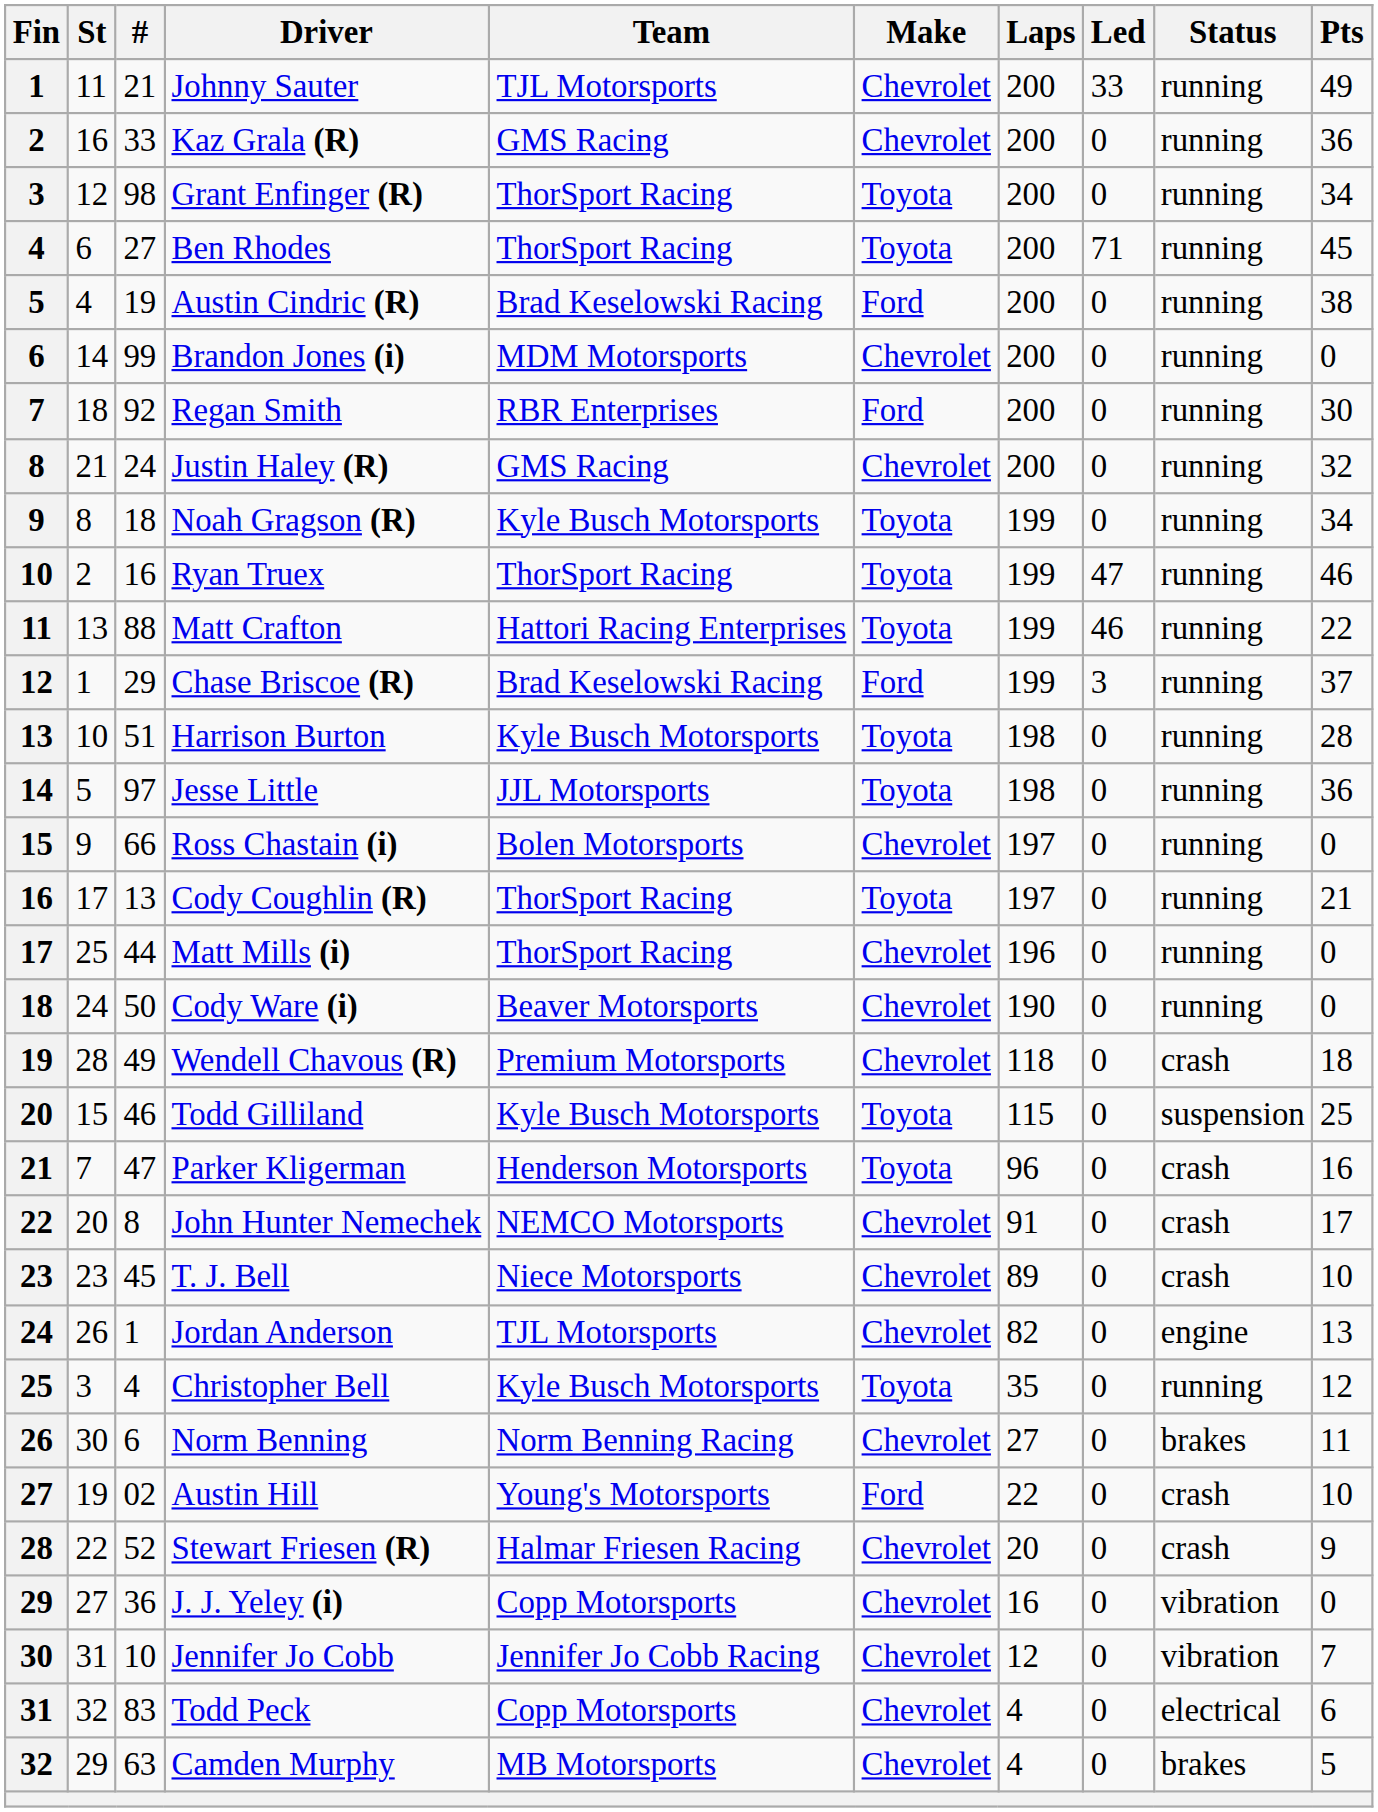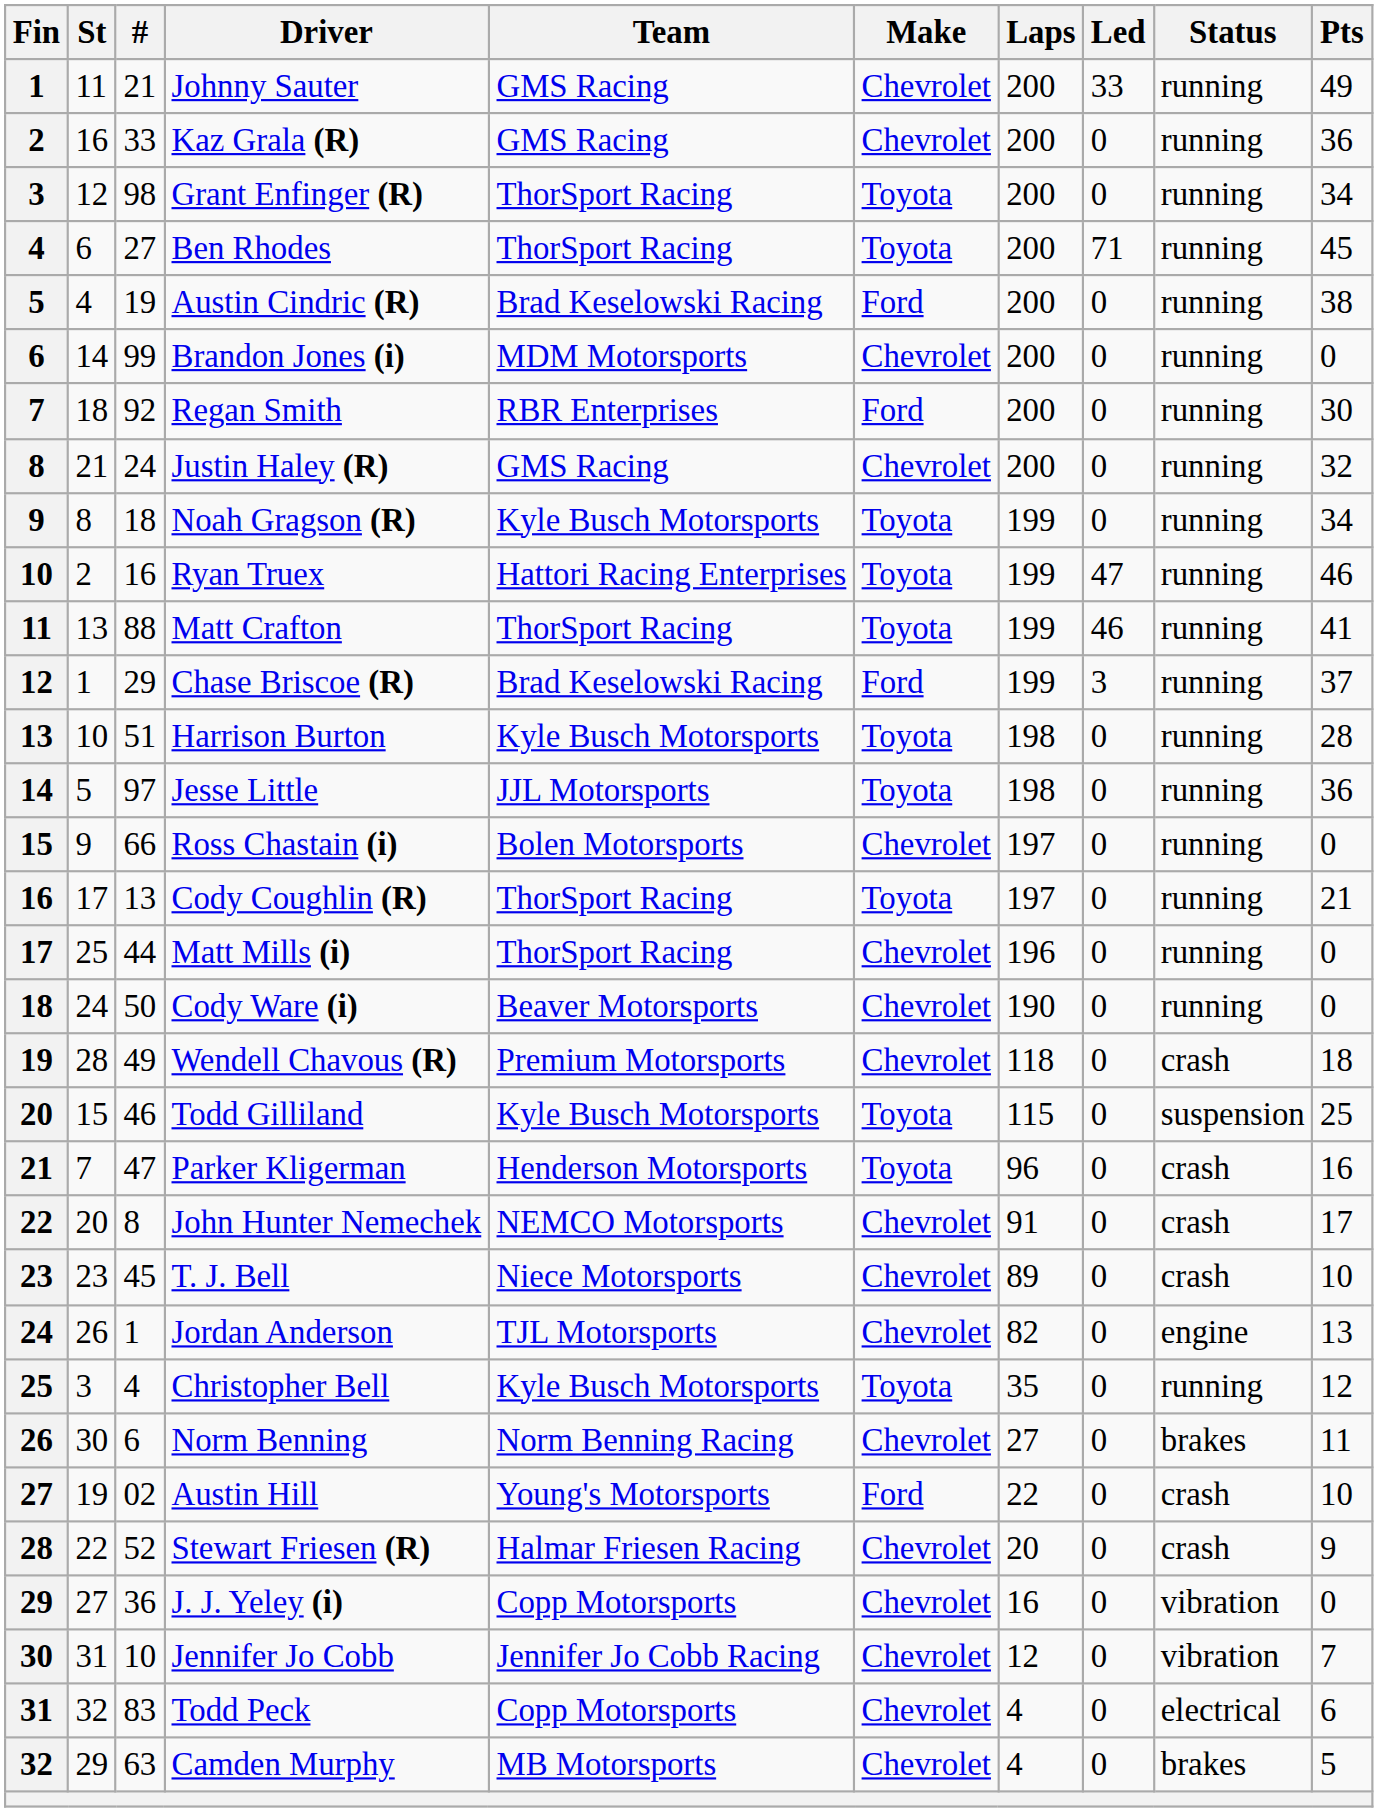 <table class="wikitable" style="font-size:95%">
 <tr>
 <th>Fin</th>
 <th>St</th>
 <th>#</th>
 <th>Driver</th>
 <th>Team</th>
 <th>Make</th>
 <th>Laps</th>
 <th>Led</th>
 <th>Status</th>
 <th>Pts</th>
 </tr>
 <tr>
 <th>1</th>
 <td>11</td>
 <td>21</td>
 <td><a href='#'>Johnny Sauter</a></td>
-<td><a href='#'>TJL Motorsports</a></td>
+<td><a href='#'>GMS Racing</a></td>
 <td><a href='#'>Chevrolet</a></td>
 <td>200</td>
 <td>33</td>
 <td>running</td>
 <td>49</td>
 </tr>
 <tr>
 <th>2</th>
 <td>16</td>
 <td>33</td>
 <td><a href='#'>Kaz Grala</a> <strong>(R)</strong></td>
 <td><a href='#'>GMS Racing</a></td>
 <td><a href='#'>Chevrolet</a></td>
 <td>200</td>
 <td>0</td>
 <td>running</td>
 <td>36</td>
 </tr>
 <tr>
 <th>3</th>
 <td>12</td>
 <td>98</td>
 <td><a href='#'>Grant Enfinger</a> <strong>(R)</strong></td>
 <td><a href='#'>ThorSport Racing</a></td>
 <td><a href='#'>Toyota</a></td>
 <td>200</td>
 <td>0</td>
 <td>running</td>
 <td>34</td>
 </tr>
 <tr>
 <th>4</th>
 <td>6</td>
 <td>27</td>
 <td><a href='#'>Ben Rhodes</a></td>
 <td><a href='#'>ThorSport Racing</a></td>
 <td><a href='#'>Toyota</a></td>
 <td>200</td>
 <td>71</td>
 <td>running</td>
 <td>45</td>
 </tr>
 <tr>
 <th>5</th>
 <td>4</td>
 <td>19</td>
 <td><a href='#'>Austin Cindric</a> <strong>(R)</strong></td>
 <td><a href='#'>Brad Keselowski Racing</a></td>
 <td><a href='#'>Ford</a></td>
 <td>200</td>
 <td>0</td>
 <td>running</td>
 <td>38</td>
 </tr>
 <tr>
 <th>6</th>
 <td>14</td>
 <td>99</td>
 <td><a href='#'>Brandon Jones</a> <strong>(i)</strong></td>
 <td><a href='#'>MDM Motorsports</a></td>
 <td><a href='#'>Chevrolet</a></td>
 <td>200</td>
 <td>0</td>
 <td>running</td>
 <td>0</td>
 </tr>
 <tr>
 <th>7</th>
 <td>18</td>
 <td>92</td>
 <td><a href='#'>Regan Smith</a></td>
 <td><a href='#'>RBR Enterprises</a></td>
 <td><a href='#'>Ford</a></td>
 <td>200</td>
 <td>0</td>
 <td>running</td>
 <td>30</td>
 </tr>
 <tr>
 <th>8</th>
 <td>21</td>
 <td>24</td>
 <td><a href='#'>Justin Haley</a> <strong>(R)</strong></td>
 <td><a href='#'>GMS Racing</a></td>
 <td><a href='#'>Chevrolet</a></td>
 <td>200</td>
 <td>0</td>
 <td>running</td>
 <td>32</td>
 </tr>
 <tr>
 <th>9</th>
 <td>8</td>
 <td>18</td>
 <td><a href='#'>Noah Gragson</a> <strong>(R)</strong></td>
 <td><a href='#'>Kyle Busch Motorsports</a></td>
 <td><a href='#'>Toyota</a></td>
 <td>199</td>
 <td>0</td>
 <td>running</td>
 <td>34</td>
 </tr>
 <tr>
 <th>10</th>
 <td>2</td>
 <td>16</td>
 <td><a href='#'>Ryan Truex</a></td>
-<td><a href='#'>ThorSport Racing</a></td>
+<td><a href='#'>Hattori Racing Enterprises</a></td>
 <td><a href='#'>Toyota</a></td>
 <td>199</td>
 <td>47</td>
 <td>running</td>
 <td>46</td>
 </tr>
 <tr>
 <th>11</th>
 <td>13</td>
 <td>88</td>
 <td><a href='#'>Matt Crafton</a></td>
-<td><a href='#'>Hattori Racing Enterprises</a></td>
+<td><a href='#'>ThorSport Racing</a></td>
 <td><a href='#'>Toyota</a></td>
 <td>199</td>
 <td>46</td>
 <td>running</td>
-<td>22</td>
+<td>41</td>
 </tr>
 <tr>
 <th>12</th>
 <td>1</td>
 <td>29</td>
 <td><a href='#'>Chase Briscoe</a> <strong>(R)</strong></td>
 <td><a href='#'>Brad Keselowski Racing</a></td>
 <td><a href='#'>Ford</a></td>
 <td>199</td>
 <td>3</td>
 <td>running</td>
 <td>37</td>
 </tr>
 <tr>
 <th>13</th>
 <td>10</td>
 <td>51</td>
 <td><a href='#'>Harrison Burton</a></td>
 <td><a href='#'>Kyle Busch Motorsports</a></td>
 <td><a href='#'>Toyota</a></td>
 <td>198</td>
 <td>0</td>
 <td>running</td>
 <td>28</td>
 </tr>
 <tr>
 <th>14</th>
 <td>5</td>
 <td>97</td>
 <td><a href='#'>Jesse Little</a></td>
 <td><a href='#'>JJL Motorsports</a></td>
 <td><a href='#'>Toyota</a></td>
 <td>198</td>
 <td>0</td>
 <td>running</td>
 <td>36</td>
 </tr>
 <tr>
 <th>15</th>
 <td>9</td>
 <td>66</td>
 <td><a href='#'>Ross Chastain</a> <strong>(i)</strong></td>
 <td><a href='#'>Bolen Motorsports</a></td>
 <td><a href='#'>Chevrolet</a></td>
 <td>197</td>
 <td>0</td>
 <td>running</td>
 <td>0</td>
 </tr>
 <tr>
 <th>16</th>
 <td>17</td>
 <td>13</td>
 <td><a href='#'>Cody Coughlin</a> <strong>(R)</strong></td>
 <td><a href='#'>ThorSport Racing</a></td>
 <td><a href='#'>Toyota</a></td>
 <td>197</td>
 <td>0</td>
 <td>running</td>
 <td>21</td>
 </tr>
 <tr>
 <th>17</th>
 <td>25</td>
 <td>44</td>
 <td><a href='#'>Matt Mills</a> <strong>(i)</strong></td>
 <td><a href='#'>ThorSport Racing</a></td>
 <td><a href='#'>Chevrolet</a></td>
 <td>196</td>
 <td>0</td>
 <td>running</td>
 <td>0</td>
 </tr>
 <tr>
 <th>18</th>
 <td>24</td>
 <td>50</td>
 <td><a href='#'>Cody Ware</a> <strong>(i)</strong></td>
 <td><a href='#'>Beaver Motorsports</a></td>
 <td><a href='#'>Chevrolet</a></td>
 <td>190</td>
 <td>0</td>
 <td>running</td>
 <td>0</td>
 </tr>
 <tr>
 <th>19</th>
 <td>28</td>
 <td>49</td>
 <td><a href='#'>Wendell Chavous</a> <strong>(R)</strong></td>
 <td><a href='#'>Premium Motorsports</a></td>
 <td><a href='#'>Chevrolet</a></td>
 <td>118</td>
 <td>0</td>
 <td>crash</td>
 <td>18</td>
 </tr>
 <tr>
 <th>20</th>
 <td>15</td>
 <td>46</td>
 <td><a href='#'>Todd Gilliland</a></td>
 <td><a href='#'>Kyle Busch Motorsports</a></td>
 <td><a href='#'>Toyota</a></td>
 <td>115</td>
 <td>0</td>
 <td>suspension</td>
 <td>25</td>
 </tr>
 <tr>
 <th>21</th>
 <td>7</td>
 <td>47</td>
 <td><a href='#'>Parker Kligerman</a></td>
 <td><a href='#'>Henderson Motorsports</a></td>
 <td><a href='#'>Toyota</a></td>
 <td>96</td>
 <td>0</td>
 <td>crash</td>
 <td>16</td>
 </tr>
 <tr>
 <th>22</th>
 <td>20</td>
 <td>8</td>
 <td><a href='#'>John Hunter Nemechek</a></td>
 <td><a href='#'>NEMCO Motorsports</a></td>
 <td><a href='#'>Chevrolet</a></td>
 <td>91</td>
 <td>0</td>
 <td>crash</td>
 <td>17</td>
 </tr>
 <tr>
 <th>23</th>
 <td>23</td>
 <td>45</td>
 <td><a href='#'>T. J. Bell</a></td>
 <td><a href='#'>Niece Motorsports</a></td>
 <td><a href='#'>Chevrolet</a></td>
 <td>89</td>
 <td>0</td>
 <td>crash</td>
 <td>10</td>
 </tr>
 <tr>
 <th>24</th>
 <td>26</td>
 <td>1</td>
 <td><a href='#'>Jordan Anderson</a></td>
 <td><a href='#'>TJL Motorsports</a></td>
 <td><a href='#'>Chevrolet</a></td>
 <td>82</td>
 <td>0</td>
 <td>engine</td>
 <td>13</td>
 </tr>
 <tr>
 <th>25</th>
 <td>3</td>
 <td>4</td>
 <td><a href='#'>Christopher Bell</a></td>
 <td><a href='#'>Kyle Busch Motorsports</a></td>
 <td><a href='#'>Toyota</a></td>
 <td>35</td>
 <td>0</td>
 <td>running</td>
 <td>12</td>
 </tr>
 <tr>
 <th>26</th>
 <td>30</td>
 <td>6</td>
 <td><a href='#'>Norm Benning</a></td>
 <td><a href='#'>Norm Benning Racing</a></td>
 <td><a href='#'>Chevrolet</a></td>
 <td>27</td>
 <td>0</td>
 <td>brakes</td>
 <td>11</td>
 </tr>
 <tr>
 <th>27</th>
 <td>19</td>
 <td>02</td>
 <td><a href='#'>Austin Hill</a></td>
 <td><a href='#'>Young's Motorsports</a></td>
 <td><a href='#'>Ford</a></td>
 <td>22</td>
 <td>0</td>
 <td>crash</td>
 <td>10</td>
 </tr>
 <tr>
 <th>28</th>
 <td>22</td>
 <td>52</td>
 <td><a href='#'>Stewart Friesen</a> <strong>(R)</strong></td>
 <td><a href='#'>Halmar Friesen Racing</a></td>
 <td><a href='#'>Chevrolet</a></td>
 <td>20</td>
 <td>0</td>
 <td>crash</td>
 <td>9</td>
 </tr>
 <tr>
 <th>29</th>
 <td>27</td>
 <td>36</td>
 <td><a href='#'>J. J. Yeley</a> <strong>(i)</strong></td>
 <td><a href='#'>Copp Motorsports</a></td>
 <td><a href='#'>Chevrolet</a></td>
 <td>16</td>
 <td>0</td>
 <td>vibration</td>
 <td>0</td>
 </tr>
 <tr>
 <th>30</th>
 <td>31</td>
 <td>10</td>
 <td><a href='#'>Jennifer Jo Cobb</a></td>
 <td><a href='#'>Jennifer Jo Cobb Racing</a></td>
 <td><a href='#'>Chevrolet</a></td>
 <td>12</td>
 <td>0</td>
 <td>vibration</td>
 <td>7</td>
 </tr>
 <tr>
 <th>31</th>
 <td>32</td>
 <td>83</td>
 <td><a href='#'>Todd Peck</a></td>
 <td><a href='#'>Copp Motorsports</a></td>
 <td><a href='#'>Chevrolet</a></td>
 <td>4</td>
 <td>0</td>
 <td>electrical</td>
 <td>6</td>
 </tr>
 <tr>
 <th>32</th>
 <td>29</td>
 <td>63</td>
 <td><a href='#'>Camden Murphy</a></td>
 <td><a href='#'>MB Motorsports</a></td>
 <td><a href='#'>Chevrolet</a></td>
 <td>4</td>
 <td>0</td>
 <td>brakes</td>
 <td>5</td>
 </tr>
 <tr>
 <th colspan="10"></th>
 </tr>
 </table>
